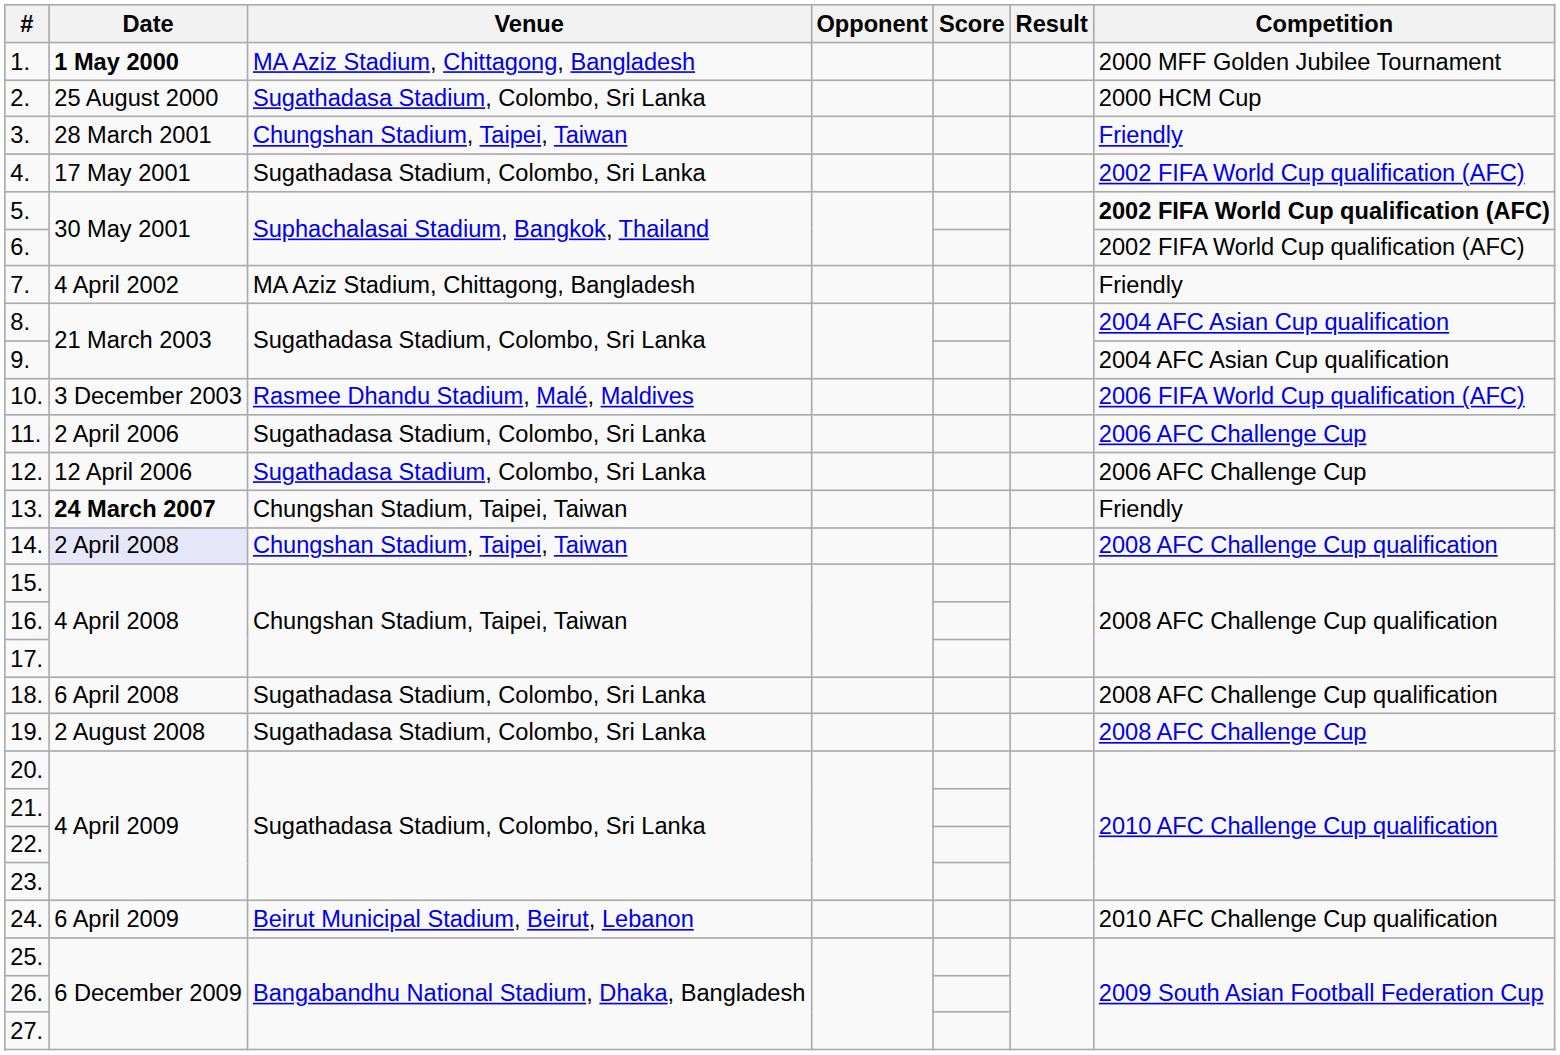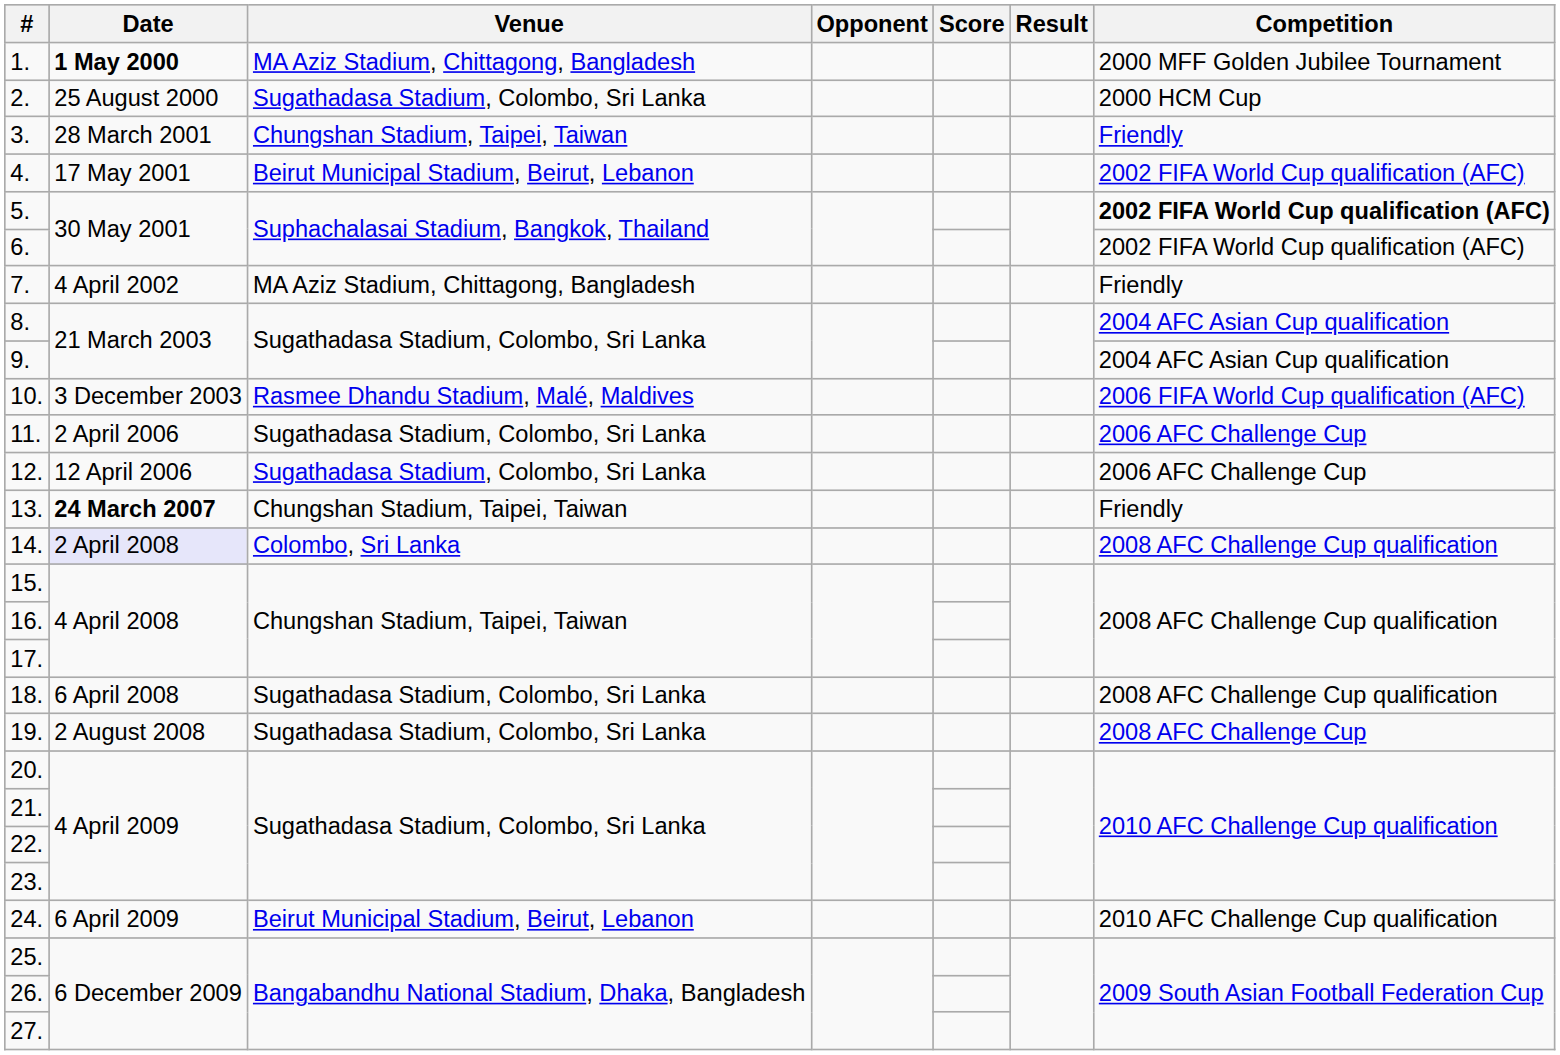 <table class="wikitable collapsible collapsed" style="font-size:90%;">
 <tr>
 <th>#</th>
 <th>Date</th>
 <th>Venue</th>
 <th>Opponent</th>
 <th>Score</th>
 <th>Result</th>
 <th>Competition</th>
 </tr>
 <tr>
 <td>1.</td>
 <td><strong>1 May 2000</strong></td>
 <td><a href='#'>MA Aziz Stadium</a>, <a href='#'>Chittagong</a>, <a href='#'>Bangladesh</a></td>
 <td></td>
 <td></td>
 <td></td>
 <td>2000 MFF Golden Jubilee Tournament</td>
 </tr>
 <tr>
 <td>2.</td>
 <td>25 August 2000</td>
 <td><a href='#'>Sugathadasa Stadium</a>, Colombo, Sri Lanka</td>
 <td></td>
 <td></td>
 <td></td>
 <td>2000 HCM Cup</td>
 </tr>
 <tr>
 <td>3.</td>
 <td>28 March 2001</td>
 <td><a href='#'>Chungshan Stadium</a>, <a href='#'>Taipei</a>, <a href='#'>Taiwan</a></td>
 <td></td>
 <td></td>
 <td></td>
 <td><a href='#'>Friendly</a></td>
 </tr>
 <tr>
 <td>4.</td>
 <td>17 May 2001</td>
-<td>Sugathadasa Stadium, Colombo, Sri Lanka</td>
+<td><a href='#'>Beirut Municipal Stadium</a>, <a href='#'>Beirut</a>, <a href='#'>Lebanon</a></td>
 <td></td>
 <td></td>
 <td></td>
 <td><a href='#'>2002 FIFA World Cup qualification (AFC)</a></td>
 </tr>
 <tr>
 <td>5.</td>
 <td rowspan=2>30 May 2001</td>
 <td rowspan=2><a href='#'>Suphachalasai Stadium</a>, <a href='#'>Bangkok</a>, <a href='#'>Thailand</a></td>
 <td rowspan=2></td>
 <td></td>
 <td rowspan=2></td>
 <td><strong>2002 FIFA World Cup qualification (AFC)</strong></td>
 </tr>
 <tr>
 <td>6.</td>
 <td></td>
 <td>2002 FIFA World Cup qualification (AFC)</td>
 </tr>
 <tr>
 <td>7.</td>
 <td>4 April 2002</td>
 <td>MA Aziz Stadium, Chittagong, Bangladesh</td>
 <td></td>
 <td></td>
 <td></td>
 <td>Friendly</td>
 </tr>
 <tr>
 <td>8.</td>
 <td rowspan=2>21 March 2003</td>
 <td rowspan=2>Sugathadasa Stadium, Colombo, Sri Lanka</td>
 <td rowspan=2></td>
 <td></td>
 <td rowspan=2></td>
 <td rowsoan=2><a href='#'>2004 AFC Asian Cup qualification</a></td>
 </tr>
 <tr>
 <td>9.</td>
 <td></td>
 <td>2004 AFC Asian Cup qualification</td>
 </tr>
 <tr>
 <td>10.</td>
 <td>3 December 2003</td>
 <td><a href='#'>Rasmee Dhandu Stadium</a>, <a href='#'>Malé</a>, <a href='#'>Maldives</a></td>
 <td></td>
 <td></td>
 <td></td>
 <td><a href='#'>2006 FIFA World Cup qualification (AFC)</a></td>
 </tr>
 <tr>
 <td>11.</td>
 <td>2 April 2006</td>
 <td>Sugathadasa Stadium, Colombo, Sri Lanka</td>
 <td></td>
 <td></td>
 <td></td>
 <td><a href='#'>2006 AFC Challenge Cup</a></td>
 </tr>
 <tr>
 <td>12.</td>
 <td>12 April 2006</td>
 <td><a href='#'>Sugathadasa Stadium</a>, Colombo, Sri Lanka</td>
 <td></td>
 <td></td>
 <td></td>
 <td>2006 AFC Challenge Cup</td>
 </tr>
 <tr>
 <td>13.</td>
 <td><strong>24 March 2007</strong></td>
 <td>Chungshan Stadium, Taipei, Taiwan</td>
 <td></td>
 <td></td>
 <td></td>
 <td>Friendly</td>
 </tr>
 <tr>
 <td>14.</td>
 <td style="background: lavender;">2 April 2008</td>
-<td><a href='#'>Chungshan Stadium</a>, <a href='#'>Taipei</a>, <a href='#'>Taiwan</a></td>
+<td><a href='#'>Colombo</a>, <a href='#'>Sri Lanka</a></td>
 <td></td>
 <td></td>
 <td></td>
 <td><a href='#'>2008 AFC Challenge Cup qualification</a></td>
 </tr>
 <tr>
 <td>15.</td>
 <td rowspan=3>4 April 2008</td>
 <td rowspan=3>Chungshan Stadium, Taipei, Taiwan</td>
 <td rowspan=3></td>
 <td></td>
 <td rowspan=3></td>
 <td rowspan=3>2008 AFC Challenge Cup qualification</td>
 </tr>
 <tr>
 <td>16.</td>
 <td></td>
 </tr>
 <tr>
 <td>17.</td>
 <td></td>
 </tr>
 <tr>
 <td>18.</td>
 <td>6 April 2008</td>
 <td>Sugathadasa Stadium, Colombo, Sri Lanka</td>
 <td></td>
 <td></td>
 <td></td>
 <td>2008 AFC Challenge Cup qualification</td>
 </tr>
 <tr>
 <td>19.</td>
 <td>2 August 2008</td>
 <td>Sugathadasa Stadium, Colombo, Sri Lanka</td>
 <td></td>
 <td></td>
 <td></td>
 <td><a href='#'>2008 AFC Challenge Cup</a></td>
 </tr>
 <tr>
 <td>20.</td>
 <td rowspan=4>4 April 2009</td>
 <td rowspan=4>Sugathadasa Stadium, Colombo, Sri Lanka</td>
 <td rowspan=4></td>
 <td></td>
 <td rowspan=4></td>
 <td rowspan=4><a href='#'>2010 AFC Challenge Cup qualification</a></td>
 </tr>
 <tr>
 <td>21.</td>
 <td></td>
 </tr>
 <tr>
 <td>22.</td>
 <td></td>
 </tr>
 <tr>
 <td>23.</td>
 <td></td>
 </tr>
 <tr>
 <td>24.</td>
 <td>6 April 2009</td>
 <td><a href='#'>Beirut Municipal Stadium</a>, <a href='#'>Beirut</a>, <a href='#'>Lebanon</a></td>
 <td></td>
 <td></td>
 <td></td>
 <td>2010 AFC Challenge Cup qualification</td>
 </tr>
 <tr>
 <td>25.</td>
 <td rowspan=3>6 December 2009</td>
 <td rowspan=3><a href='#'>Bangabandhu National Stadium</a>, <a href='#'>Dhaka</a>, Bangladesh</td>
 <td rowspan=3></td>
 <td></td>
 <td rowspan=3></td>
 <td rowspan=3><a href='#'>2009 South Asian Football Federation Cup</a></td>
 </tr>
 <tr>
 <td>26.</td>
 <td></td>
 </tr>
 <tr>
 <td>27.</td>
 <td></td>
 </tr>
 </table>
